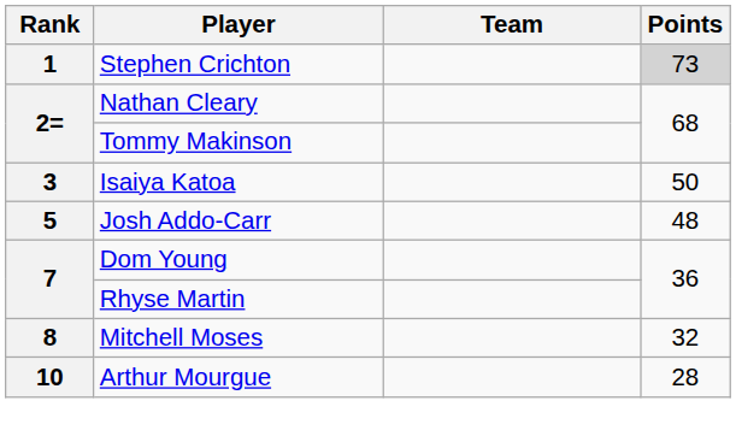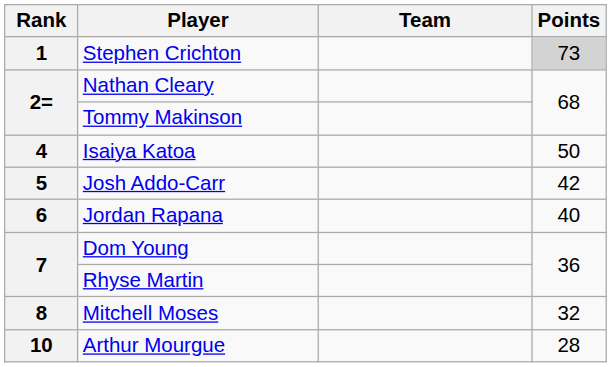 <table class="wikitable" style="text-align:center">
 <tr>
 <th style="width:50px">Rank</th>
 <th style="width:180px">Player</th>
 <th style="width:160px">Team</th>
 <th style="width:50px">Points</th>
 </tr>
 <tr>
 <th>1</th>
 <td align="left"><a href='#'>Stephen Crichton</a></td>
 <td align="left"></td>
 <td style="background: lightgrey;">73</td>
 </tr>
 <tr>
 <th Rowspan=2>2=</th>
 <td align="left"><a href='#'>Nathan Cleary</a></td>
 <td align="left"></td>
 <td Rowspan=2>68</td>
 </tr>
 <tr>
 <td align="left"><a href='#'>Tommy Makinson</a></td>
 <td align="left"></td>
 </tr>
 <tr>
-<th>3</th>
+<th>4</th>
 <td align="left"><a href='#'>Isaiya Katoa</a></td>
 <td align="left"></td>
 <td>50</td>
 </tr>
 <tr>
 <th>5</th>
 <td align="left"><a href='#'>Josh Addo-Carr</a></td>
 <td align="left"></td>
-<td>48</td>
+<td>42</td>
+</tr>
+<tr>
+<th>6</th>
+<td align="left"><a href='#'>Jordan Rapana</a></td>
+<td align="left"></td>
+<td>40</td>
 </tr>
 <tr>
 <th rowspan=2>7</th>
 <td align="left"><a href='#'>Dom Young</a></td>
 <td align="left"></td>
 <td rowspan=2>36</td>
 </tr>
 <tr>
 <td align="left"><a href='#'>Rhyse Martin</a></td>
 <td align="left"></td>
 </tr>
 <tr>
 <th>8</th>
 <td align="left"><a href='#'>Mitchell Moses</a></td>
 <td align="left"></td>
 <td>32</td>
 </tr>
 <tr>
 <th>10</th>
 <td align="left"><a href='#'>Arthur Mourgue</a></td>
 <td align="left"></td>
 <td>28</td>
 </tr>
 </table>
